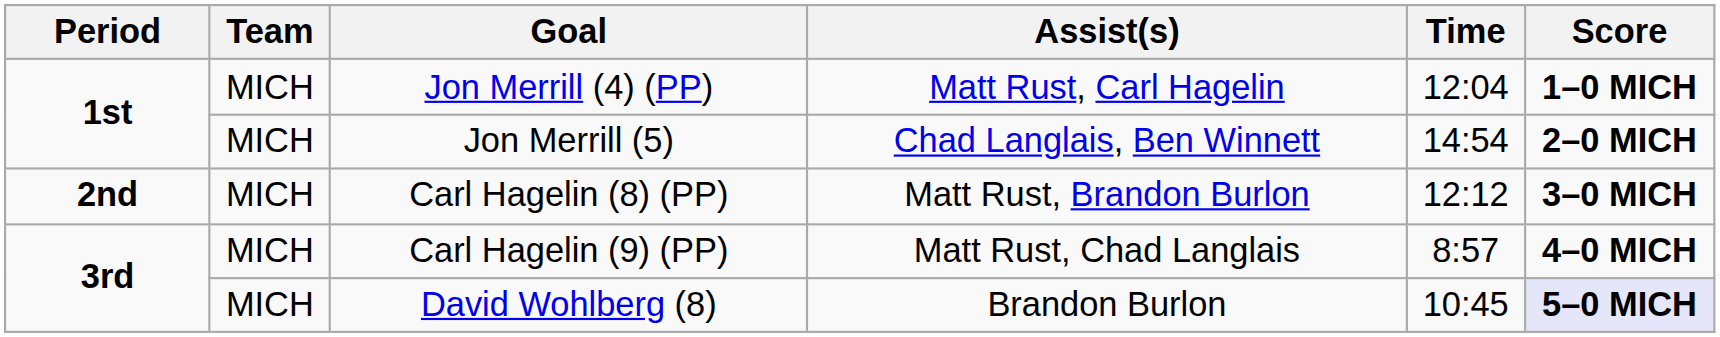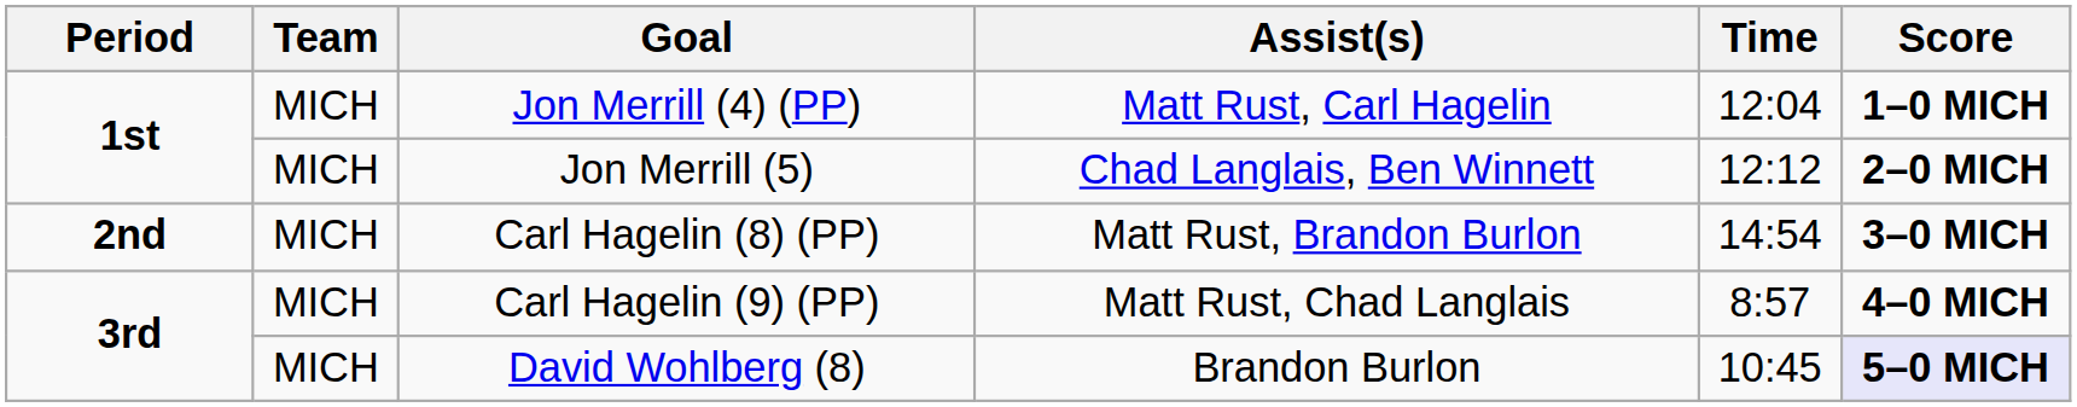 <table width="90%" class="wikitable">
 <tr>
 <th width="12%">Period</th>
 <th width="7%">Team</th>
 <th width="28%">Goal</th>
 <th width="35%">Assist(s)</th>
 <th width="7%">Time</th>
 <th width="11%">Score</th>
 </tr>
 <tr>
 <td rowspan="2" align=center><strong>1st</strong></td>
 <td align=center>MICH</td>
 <td align=center><a href='#'>Jon Merrill</a> (4) (<a href='#'>PP</a>)</td>
 <td align=center><a href='#'>Matt Rust</a>, <a href='#'>Carl Hagelin</a></td>
 <td align=center>12:04</td>
 <td align=center><strong>1–0 MICH</strong></td>
 </tr>
 <tr>
 <td align=center>MICH</td>
 <td align=center>Jon Merrill (5)</td>
 <td align=center><a href='#'>Chad Langlais</a>, <a href='#'>Ben Winnett</a></td>
-<td align=center>14:54</td>
+<td align=center>12:12</td>
 <td align=center><strong>2–0 MICH</strong></td>
 </tr>
 <tr>
 <td align=center><strong>2nd</strong></td>
 <td align=center>MICH</td>
 <td align=center>Carl Hagelin (8) (PP)</td>
 <td align=center>Matt Rust, <a href='#'>Brandon Burlon</a></td>
-<td align=center>12:12</td>
+<td align=center>14:54</td>
 <td align=center><strong>3–0 MICH</strong></td>
 </tr>
 <tr>
 <td rowspan="2" align=center><strong>3rd</strong></td>
 <td align=center>MICH</td>
 <td align=center>Carl Hagelin (9) (PP)</td>
 <td align=center>Matt Rust, Chad Langlais</td>
 <td align=center>8:57</td>
 <td align=center><strong>4–0 MICH</strong></td>
 </tr>
 <tr>
 <td align=center>MICH</td>
 <td align=center><a href='#'>David Wohlberg</a> (8)</td>
 <td align=center>Brandon Burlon</td>
 <td align=center>10:45</td>
 <td align=center style="background: lavender;"><strong>5–0 MICH</strong></td>
 </tr>
 </table>
